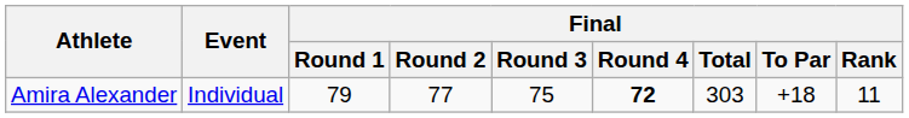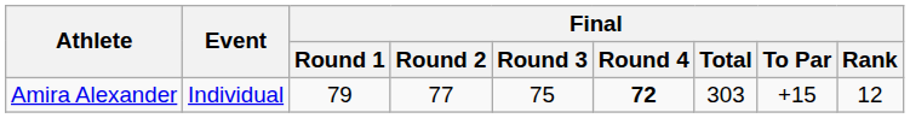 <table class="wikitable" border="1" style="font-size:90%;text-align:center">
 <tr>
 <th rowspan=2>Athlete</th>
 <th rowspan=2>Event</th>
 <th colspan=7>Final</th>
 </tr>
 <tr>
 <th>Round 1</th>
 <th>Round 2</th>
 <th>Round 3</th>
 <th>Round 4</th>
 <th>Total</th>
 <th>To Par</th>
 <th>Rank</th>
 </tr>
 <tr>
 <td align=left><a href='#'>Amira Alexander</a></td>
 <td align=left><a href='#'>Individual</a></td>
 <td>79</td>
 <td>77</td>
 <td>75</td>
 <td><strong>72</strong></td>
 <td>303</td>
-<td>+18</td>
-<td>11</td>
+<td>+15</td>
+<td>12</td>
 </tr>
 </table>
